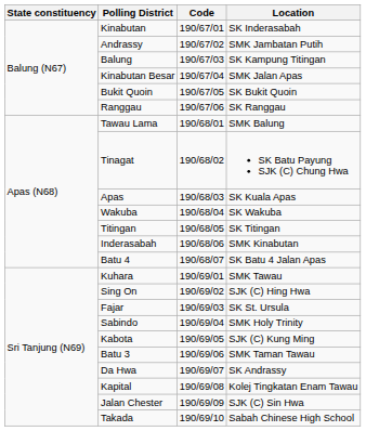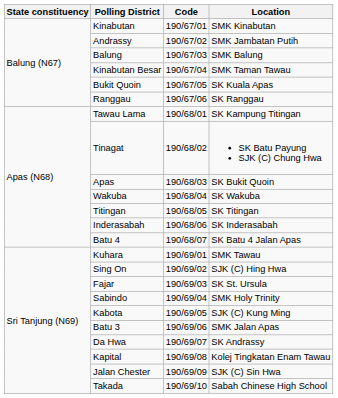 <table class="wikitable sortable mw-collapsible" style="white-space:nowrap;font-size:85%">
 <tr>
 <th>State constituency</th>
 <th>Polling District</th>
 <th>Code</th>
 <th>Location</th>
 </tr>
 <tr>
 <td rowspan="6">Balung (N67)</td>
 <td>Kinabutan</td>
 <td>190/67/01</td>
-<td>SK Inderasabah</td>
+<td>SMK Kinabutan</td>
 </tr>
 <tr>
 <td>Andrassy</td>
 <td>190/67/02</td>
 <td>SMK Jambatan Putih</td>
 </tr>
 <tr>
 <td>Balung</td>
 <td>190/67/03</td>
-<td>SK Kampung Titingan</td>
+<td>SMK Balung</td>
 </tr>
 <tr>
 <td>Kinabutan Besar</td>
 <td>190/67/04</td>
-<td>SMK Jalan Apas</td>
+<td>SMK Taman Tawau</td>
 </tr>
 <tr>
 <td>Bukit Quoin</td>
 <td>190/67/05</td>
-<td>SK Bukit Quoin</td>
+<td>SK Kuala Apas</td>
 </tr>
 <tr>
 <td>Ranggau</td>
 <td>190/67/06</td>
 <td>SK Ranggau</td>
 </tr>
 <tr>
 <td rowspan="7">Apas (N68)</td>
 <td>Tawau Lama</td>
 <td>190/68/01</td>
-<td>SMK Balung</td>
+<td>SK Kampung Titingan</td>
 </tr>
 <tr>
 <td>Tinagat</td>
 <td>190/68/02</td>
 <td><br><ul><li>SK Batu Payung</li><li>SJK (C) Chung Hwa</li></ul></td>
 </tr>
 <tr>
 <td>Apas</td>
 <td>190/68/03</td>
-<td>SK Kuala Apas</td>
+<td>SK Bukit Quoin</td>
 </tr>
 <tr>
 <td>Wakuba</td>
 <td>190/68/04</td>
 <td>SK Wakuba</td>
 </tr>
 <tr>
 <td>Titingan</td>
 <td>190/68/05</td>
 <td>SK Titingan</td>
 </tr>
 <tr>
 <td>Inderasabah</td>
 <td>190/68/06</td>
-<td>SMK Kinabutan</td>
+<td>SK Inderasabah</td>
 </tr>
 <tr>
 <td>Batu 4</td>
 <td>190/68/07</td>
 <td>SK Batu 4 Jalan Apas</td>
 </tr>
 <tr>
 <td rowspan="10">Sri Tanjung (N69)</td>
 <td>Kuhara</td>
 <td>190/69/01</td>
 <td>SMK Tawau</td>
 </tr>
 <tr>
 <td>Sing On</td>
 <td>190/69/02</td>
 <td>SJK (C) Hing Hwa</td>
 </tr>
 <tr>
 <td>Fajar</td>
 <td>190/69/03</td>
 <td>SK St. Ursula</td>
 </tr>
 <tr>
 <td>Sabindo</td>
 <td>190/69/04</td>
 <td>SMK Holy Trinity</td>
 </tr>
 <tr>
 <td>Kabota</td>
 <td>190/69/05</td>
 <td>SJK (C) Kung Ming</td>
 </tr>
 <tr>
 <td>Batu 3</td>
 <td>190/69/06</td>
-<td>SMK Taman Tawau</td>
+<td>SMK Jalan Apas</td>
 </tr>
 <tr>
 <td>Da Hwa</td>
 <td>190/69/07</td>
 <td>SK Andrassy</td>
 </tr>
 <tr>
 <td>Kapital</td>
 <td>190/69/08</td>
 <td>Kolej Tingkatan Enam Tawau</td>
 </tr>
 <tr>
 <td>Jalan Chester</td>
 <td>190/69/09</td>
 <td>SJK (C) Sin Hwa</td>
 </tr>
 <tr>
 <td>Takada</td>
 <td>190/69/10</td>
 <td>Sabah Chinese High School</td>
 </tr>
 </table>
